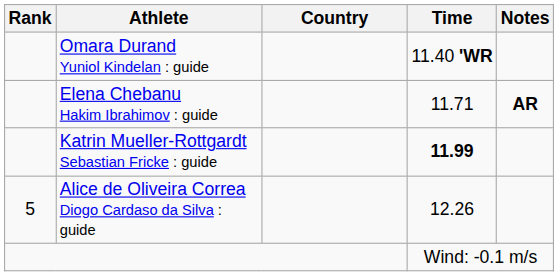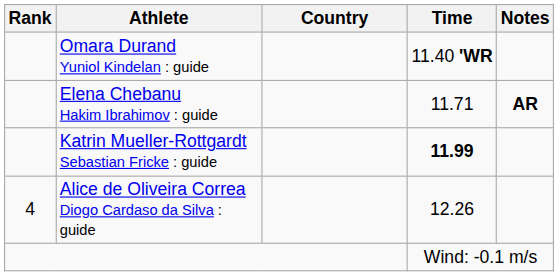 <table class="wikitable sortable" style="text-align:center">
 <tr>
 <th>Rank</th>
 <th style="width:180px">Athlete</th>
 <th style="width:125px">Country</th>
 <th>Time</th>
 <th>Notes</th>
 </tr>
 <tr>
 <td></td>
 <td style="text-align:left;"><a href='#'>Omara Durand</a><br><small><a href='#'>Yuniol Kindelan</a> : guide</small></td>
 <td style="text-align:left;"></td>
 <td>11.40 <strong>'WR</strong></td>
 <td></td>
 </tr>
 <tr>
 <td></td>
 <td style="text-align:left;"><a href='#'>Elena Chebanu</a><br><small><a href='#'>Hakim Ibrahimov</a> : guide</small></td>
 <td style="text-align:left;"></td>
 <td>11.71</td>
 <td><strong>AR</strong></td>
 </tr>
 <tr>
 <td></td>
 <td style="text-align:left;"><a href='#'>Katrin Mueller-Rottgardt</a><br><small><a href='#'>Sebastian Fricke</a> : guide</small></td>
 <td style="text-align:left;"></td>
 <td><strong>11.99</strong></td>
 <td></td>
 </tr>
 <tr>
-<td>5</td>
+<td>4</td>
 <td style="text-align:left;"><a href='#'>Alice de Oliveira Correa</a><br><small><a href='#'>Diogo Cardaso da Silva</a> : guide</small></td>
 <td style="text-align:left;"></td>
 <td>12.26</td>
 <td></td>
 </tr>
 <tr class="sortbottom">
 <td colspan="3"></td>
 <td colspan="2">Wind: -0.1 m/s</td>
 </tr>
 </table>
